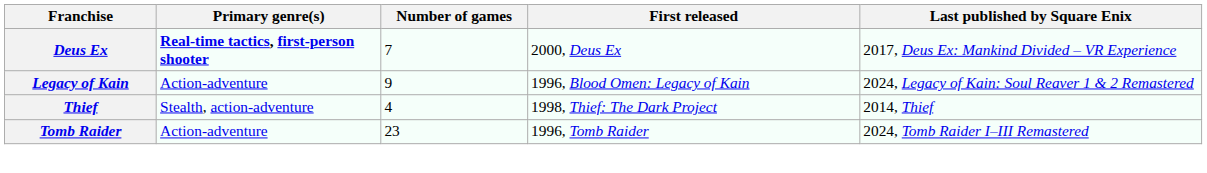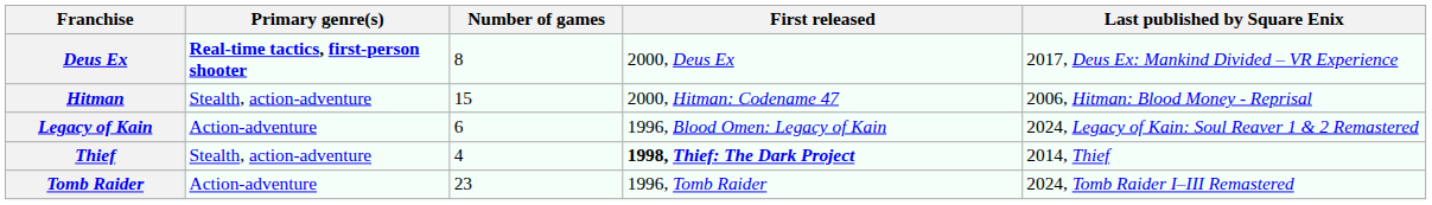 <table class="wikitable sortable" style="text-align: left;">
 <tr>
 <th scope="col" style="width:15em;">Franchise</th>
 <th scope="col" style="width:25em;">Primary genre(s)</th>
 <th scope="col" style="width:15em;">Number of games</th>
 <th scope="col" style="width:40em;">First released</th>
 <th scope="col" style="width:40em;">Last published by Square Enix</th>
 </tr>
 <tr style="background: #F5FFFA;">
 <th scope=row><em><a href='#'>Deus Ex</a></em></th>
 <td><strong><a href='#'>Real-time tactics</a>, <a href='#'>first-person shooter</a></strong></td>
-<td>7</td>
+<td>8</td>
 <td>2000, <em><a href='#'>Deus Ex</a></em></td>
 <td>2017, <em><a href='#'>Deus Ex: Mankind Divided – VR Experience</a></em></td>
 </tr>
 <tr style="background: #F5FFFA;">
+<th scope=row><em><a href='#'>Hitman</a></em></th>
+<td><a href='#'>Stealth</a>, <a href='#'>action-adventure</a></td>
+<td>15</td>
+<td>2000, <em><a href='#'>Hitman: Codename 47</a></em></td>
+<td>2006, <em><a href='#'>Hitman: Blood Money - Reprisal</a></em></td>
+</tr>
+<tr style="background: #F5FFFA;">
 <th scope=row><em><a href='#'>Legacy of Kain</a></em></th>
 <td><a href='#'>Action-adventure</a></td>
-<td>9</td>
+<td>6</td>
 <td>1996, <em><a href='#'>Blood Omen: Legacy of Kain</a></em></td>
 <td>2024, <em><a href='#'>Legacy of Kain: Soul Reaver 1 & 2 Remastered</a></em></td>
 </tr>
 <tr style="background: #F5FFFA;">
 <th scope=row><em><a href='#'>Thief</a></em></th>
 <td><a href='#'>Stealth</a>, <a href='#'>action-adventure</a></td>
 <td>4</td>
-<td>1998, <em><a href='#'>Thief: The Dark Project</a></em></td>
+<td><strong>1998, <em><a href='#'>Thief: The Dark Project</a></em></strong></td>
 <td>2014, <em><a href='#'>Thief</a></em></td>
 </tr>
 <tr style="background: #F5FFFA;">
 <th scope=row><em><a href='#'>Tomb Raider</a></em></th>
 <td><a href='#'>Action-adventure</a></td>
 <td>23</td>
 <td>1996, <em><a href='#'>Tomb Raider</a></em></td>
 <td>2024, <em><a href='#'>Tomb Raider I–III Remastered</a></em></td>
 </tr>
 </table>
